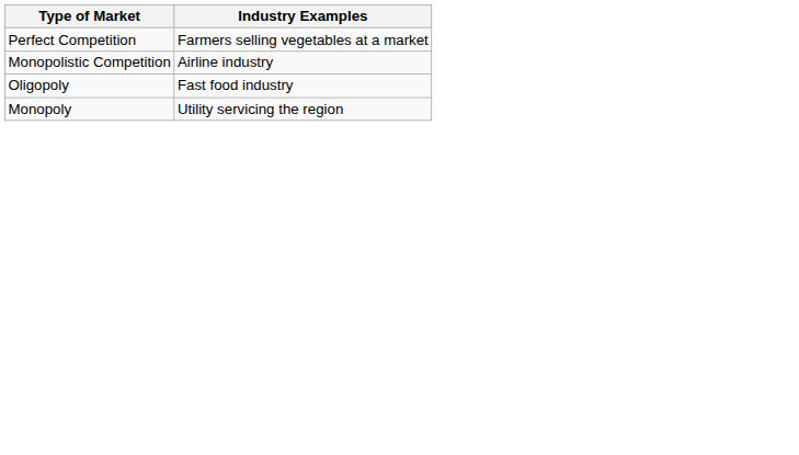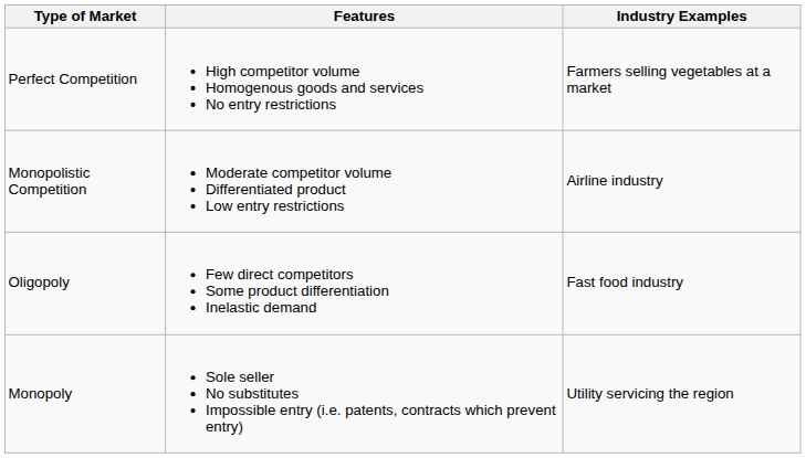 <table class="wikitable">
 <tr>
 <th>Type of Market</th>
+<th>Features</th>
 <th>Industry Examples</th>
 </tr>
 <tr>
 <td>Perfect Competition</td>
+<td><br><ul><li>High competitor volume</li><li>Homogenous goods and services</li><li>No entry restrictions</li></ul></td>
 <td>Farmers selling vegetables at a market</td>
 </tr>
 <tr>
 <td>Monopolistic Competition</td>
+<td><br><ul><li>Moderate competitor volume</li><li>Differentiated product</li><li>Low entry restrictions</li></ul></td>
 <td>Airline industry</td>
 </tr>
 <tr>
 <td>Oligopoly</td>
+<td><br><ul><li>Few direct competitors</li><li>Some product differentiation</li><li>Inelastic demand</li></ul></td>
 <td>Fast food industry</td>
 </tr>
 <tr>
 <td>Monopoly</td>
+<td><br><ul><li>Sole seller</li><li>No substitutes</li><li>Impossible entry (i.e. patents, contracts which prevent entry)</li></ul></td>
 <td>Utility servicing the region</td>
 </tr>
 </table>
